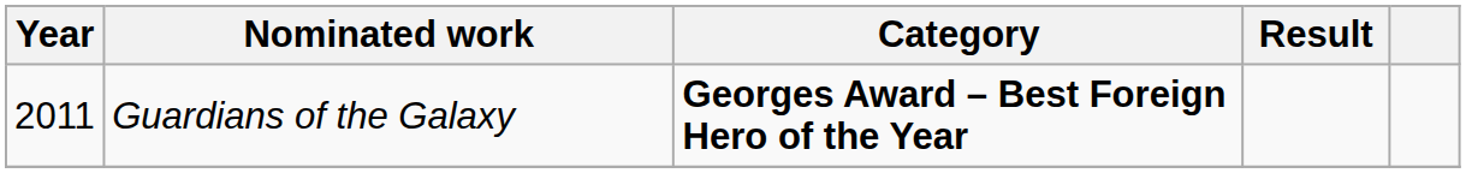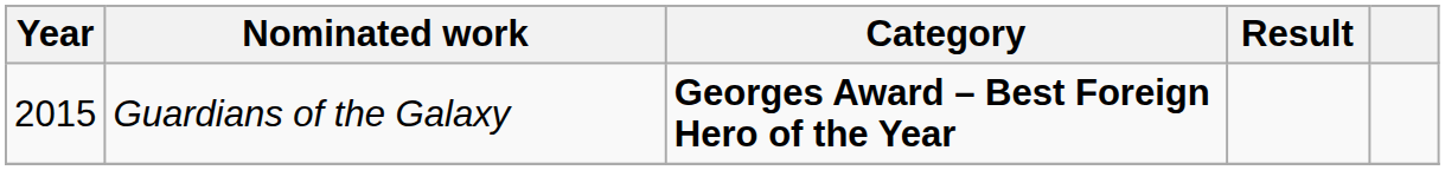 <table class="wikitable" style="width:100%;">
 <tr>
 <th width=5%>Year</th>
 <th style="width:40%;">Nominated work</th>
 <th style="width:40%;">Category</th>
 <th style="width:10%;">Result</th>
 <th width=5%></th>
 </tr>
 <tr>
-<td>2011</td>
+<td>2015</td>
 <td><em>Guardians of the Galaxy</em></td>
 <td><strong>Georges Award – Best Foreign Hero of the Year</strong></td>
 <td></td>
 <td style="text-align:center;"></td>
 </tr>
 <tr>
 </tr>
 </table>
